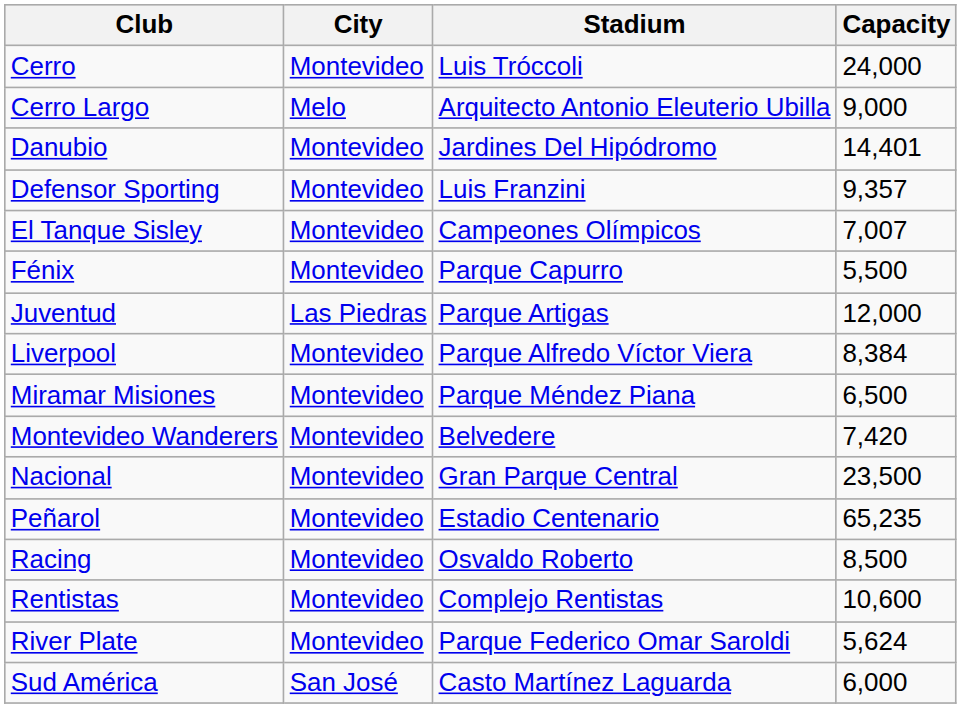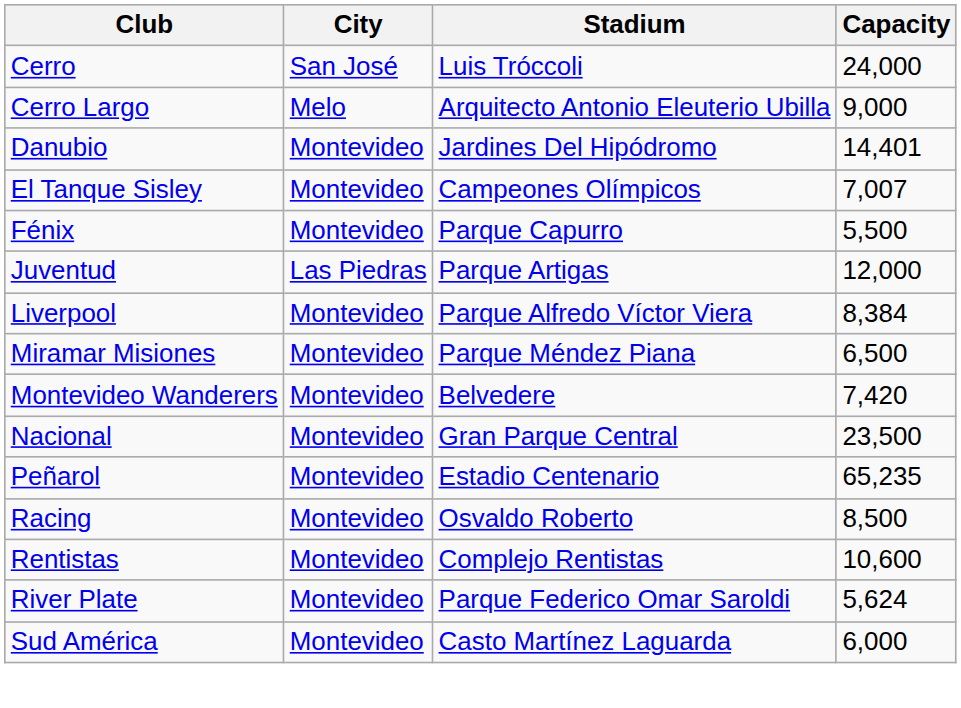 <table class="wikitable sortable">
 <tr>
 <th>Club</th>
 <th>City</th>
 <th>Stadium</th>
 <th>Capacity</th>
 </tr>
 <tr>
 <td><a href='#'>Cerro</a></td>
-<td><a href='#'>Montevideo</a></td>
+<td><a href='#'>San José</a></td>
 <td><a href='#'>Luis Tróccoli</a></td>
 <td>24,000</td>
 </tr>
 <tr>
 <td><a href='#'>Cerro Largo</a></td>
 <td><a href='#'>Melo</a></td>
 <td><a href='#'>Arquitecto Antonio Eleuterio Ubilla</a></td>
 <td>9,000</td>
 </tr>
 <tr>
 <td><a href='#'>Danubio</a></td>
 <td><a href='#'>Montevideo</a></td>
 <td><a href='#'>Jardines Del Hipódromo</a></td>
 <td>14,401</td>
-</tr>
-<tr>
-<td><a href='#'>Defensor Sporting</a></td>
-<td><a href='#'>Montevideo</a></td>
-<td><a href='#'>Luis Franzini</a></td>
-<td>9,357</td>
 </tr>
 <tr>
 <td><a href='#'>El Tanque Sisley</a></td>
 <td><a href='#'>Montevideo</a></td>
 <td><a href='#'>Campeones Olímpicos</a></td>
 <td>7,007</td>
 </tr>
 <tr>
 <td><a href='#'>Fénix</a></td>
 <td><a href='#'>Montevideo</a></td>
 <td><a href='#'>Parque Capurro</a></td>
 <td>5,500</td>
 </tr>
 <tr>
 <td><a href='#'>Juventud</a></td>
 <td><a href='#'>Las Piedras</a></td>
 <td><a href='#'>Parque Artigas</a></td>
 <td>12,000</td>
 </tr>
 <tr>
 <td><a href='#'>Liverpool</a></td>
 <td><a href='#'>Montevideo</a></td>
 <td><a href='#'>Parque Alfredo Víctor Viera</a></td>
 <td>8,384</td>
 </tr>
 <tr>
 <td><a href='#'>Miramar Misiones</a></td>
 <td><a href='#'>Montevideo</a></td>
 <td><a href='#'>Parque Méndez Piana</a></td>
 <td>6,500</td>
 </tr>
 <tr>
 <td><a href='#'>Montevideo Wanderers</a></td>
 <td><a href='#'>Montevideo</a></td>
 <td><a href='#'>Belvedere</a></td>
 <td>7,420</td>
 </tr>
 <tr>
 <td><a href='#'>Nacional</a></td>
 <td><a href='#'>Montevideo</a></td>
 <td><a href='#'>Gran Parque Central</a></td>
 <td>23,500</td>
 </tr>
 <tr>
 <td><a href='#'>Peñarol</a></td>
 <td><a href='#'>Montevideo</a></td>
 <td><a href='#'>Estadio Centenario</a></td>
 <td>65,235</td>
 </tr>
 <tr>
 <td><a href='#'>Racing</a></td>
 <td><a href='#'>Montevideo</a></td>
 <td><a href='#'>Osvaldo Roberto</a></td>
 <td>8,500</td>
 </tr>
 <tr>
 <td><a href='#'>Rentistas</a></td>
 <td><a href='#'>Montevideo</a></td>
 <td><a href='#'>Complejo Rentistas</a></td>
 <td>10,600</td>
 </tr>
 <tr>
 <td><a href='#'>River Plate</a></td>
 <td><a href='#'>Montevideo</a></td>
 <td><a href='#'>Parque Federico Omar Saroldi</a></td>
 <td>5,624</td>
 </tr>
 <tr>
 <td><a href='#'>Sud América</a></td>
-<td><a href='#'>San José</a></td>
+<td><a href='#'>Montevideo</a></td>
 <td><a href='#'>Casto Martínez Laguarda</a></td>
 <td>6,000</td>
 </tr>
 </table>
